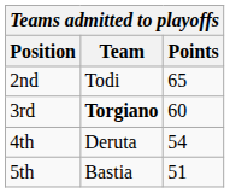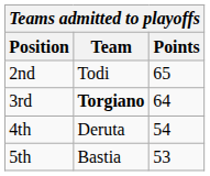 <table class="wikitable">
 <tr>
 <th colspan="3"><em>Teams admitted to playoffs</em></th>
 </tr>
 <tr>
 <th>Position</th>
 <th>Team</th>
 <th>Points</th>
 </tr>
 <tr>
 <td>2nd</td>
 <td>Todi</td>
 <td>65</td>
 </tr>
 <tr>
 <td>3rd</td>
 <td><strong>Torgiano</strong></td>
-<td>60</td>
+<td>64</td>
 </tr>
 <tr>
 <td>4th</td>
 <td>Deruta</td>
 <td>54</td>
 </tr>
 <tr>
 <td>5th</td>
 <td>Bastia</td>
-<td>51</td>
+<td>53</td>
 </tr>
 </table>
